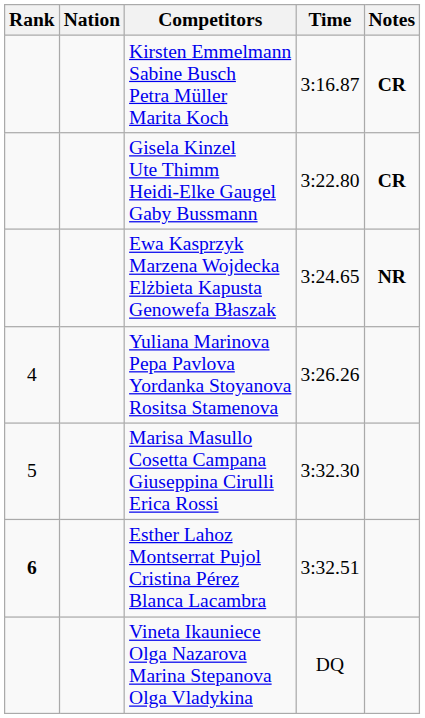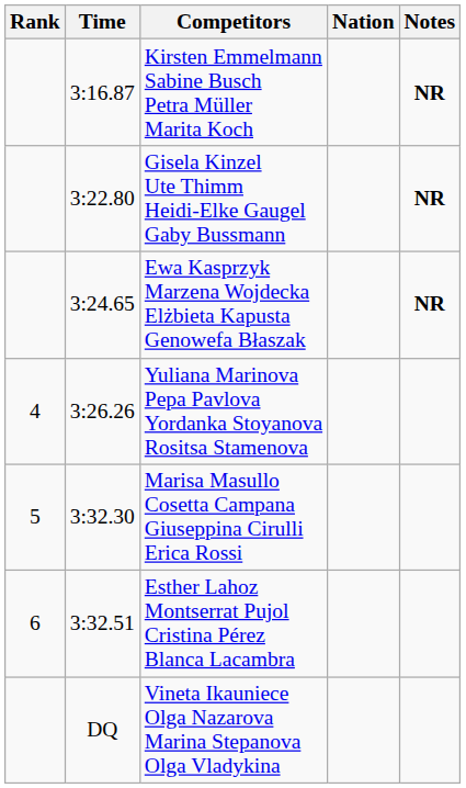 <table class="wikitable sortable" style="text-align:center">
 <tr>
 <th>Rank</th>
+<th>Time</th>
+<th>Competitors</th>
 <th>Nation</th>
-<th>Competitors</th>
-<th>Time</th>
 <th>Notes</th>
 </tr>
 <tr>
 <td></td>
+<td>3:16.87</td>
+<td align=left><a href='#'>Kirsten Emmelmann</a><br><a href='#'>Sabine Busch</a><br><a href='#'>Petra Müller</a><br><a href='#'>Marita Koch</a></td>
 <td align=left></td>
-<td align=left><a href='#'>Kirsten Emmelmann</a><br><a href='#'>Sabine Busch</a><br><a href='#'>Petra Müller</a><br><a href='#'>Marita Koch</a></td>
-<td>3:16.87</td>
-<td><strong>CR</strong></td>
+<td><strong>NR</strong></td>
 </tr>
 <tr>
 <td></td>
+<td>3:22.80</td>
+<td align=left><a href='#'>Gisela Kinzel</a><br><a href='#'>Ute Thimm</a><br><a href='#'>Heidi-Elke Gaugel</a><br><a href='#'>Gaby Bussmann</a></td>
 <td align=left></td>
-<td align=left><a href='#'>Gisela Kinzel</a><br><a href='#'>Ute Thimm</a><br><a href='#'>Heidi-Elke Gaugel</a><br><a href='#'>Gaby Bussmann</a></td>
-<td>3:22.80</td>
-<td><strong>CR</strong></td>
+<td><strong>NR</strong></td>
 </tr>
 <tr>
 <td></td>
+<td>3:24.65</td>
+<td align=left><a href='#'>Ewa Kasprzyk</a><br><a href='#'>Marzena Wojdecka</a><br><a href='#'>Elżbieta Kapusta</a><br><a href='#'>Genowefa Błaszak</a></td>
 <td align=left></td>
-<td align=left><a href='#'>Ewa Kasprzyk</a><br><a href='#'>Marzena Wojdecka</a><br><a href='#'>Elżbieta Kapusta</a><br><a href='#'>Genowefa Błaszak</a></td>
-<td>3:24.65</td>
 <td><strong>NR</strong></td>
 </tr>
 <tr>
 <td>4</td>
+<td>3:26.26</td>
+<td align=left><a href='#'>Yuliana Marinova</a><br><a href='#'>Pepa Pavlova</a><br><a href='#'>Yordanka Stoyanova</a><br><a href='#'>Rositsa Stamenova</a></td>
 <td align=left></td>
-<td align=left><a href='#'>Yuliana Marinova</a><br><a href='#'>Pepa Pavlova</a><br><a href='#'>Yordanka Stoyanova</a><br><a href='#'>Rositsa Stamenova</a></td>
-<td>3:26.26</td>
 <td></td>
 </tr>
 <tr>
 <td>5</td>
+<td>3:32.30</td>
+<td align=left><a href='#'>Marisa Masullo</a><br><a href='#'>Cosetta Campana</a><br><a href='#'>Giuseppina Cirulli</a><br><a href='#'>Erica Rossi</a></td>
 <td align=left></td>
-<td align=left><a href='#'>Marisa Masullo</a><br><a href='#'>Cosetta Campana</a><br><a href='#'>Giuseppina Cirulli</a><br><a href='#'>Erica Rossi</a></td>
-<td>3:32.30</td>
 <td></td>
 </tr>
 <tr>
-<td><strong>6</strong></td>
+<td>6</td>
+<td>3:32.51</td>
+<td align=left><a href='#'>Esther Lahoz</a><br><a href='#'>Montserrat Pujol</a><br><a href='#'>Cristina Pérez</a><br><a href='#'>Blanca Lacambra</a></td>
 <td align=left></td>
-<td align=left><a href='#'>Esther Lahoz</a><br><a href='#'>Montserrat Pujol</a><br><a href='#'>Cristina Pérez</a><br><a href='#'>Blanca Lacambra</a></td>
-<td>3:32.51</td>
 <td></td>
 </tr>
 <tr>
 <td></td>
+<td>DQ</td>
+<td align=left><a href='#'>Vineta Ikauniece</a><br><a href='#'>Olga Nazarova</a><br><a href='#'>Marina Stepanova</a><br><a href='#'>Olga Vladykina</a></td>
 <td align=left></td>
-<td align=left><a href='#'>Vineta Ikauniece</a><br><a href='#'>Olga Nazarova</a><br><a href='#'>Marina Stepanova</a><br><a href='#'>Olga Vladykina</a></td>
-<td>DQ</td>
 <td></td>
 </tr>
 </table>
